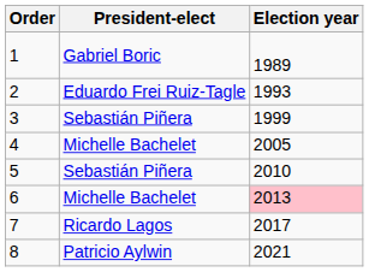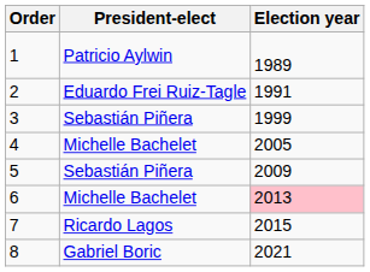 <table class="wikitable">
 <tr>
 <th>Order</th>
 <th>President-elect</th>
 <th>Election year</th>
 </tr>
 <tr>
 <td>1</td>
-<td><a href='#'>Gabriel Boric</a></td>
+<td><a href='#'>Patricio Aylwin</a></td>
 <td><br>1989</td>
 </tr>
 <tr>
 <td>2</td>
 <td><a href='#'>Eduardo Frei Ruiz-Tagle</a></td>
-<td>1993</td>
+<td>1991</td>
 </tr>
 <tr>
 <td>3</td>
 <td><a href='#'>Sebastián Piñera</a></td>
 <td>1999</td>
 </tr>
 <tr>
 <td>4</td>
 <td><a href='#'>Michelle Bachelet</a></td>
 <td>2005</td>
 </tr>
 <tr>
 <td>5</td>
 <td><a href='#'>Sebastián Piñera</a></td>
-<td>2010</td>
+<td>2009</td>
 </tr>
 <tr>
 <td>6</td>
 <td><a href='#'>Michelle Bachelet</a></td>
 <td style="background: pink;">2013</td>
 </tr>
 <tr>
 <td>7</td>
 <td><a href='#'>Ricardo Lagos</a></td>
-<td>2017</td>
+<td>2015</td>
 </tr>
 <tr>
 <td>8</td>
-<td><a href='#'>Patricio Aylwin</a></td>
+<td><a href='#'>Gabriel Boric</a></td>
 <td>2021</td>
 </tr>
 </table>
